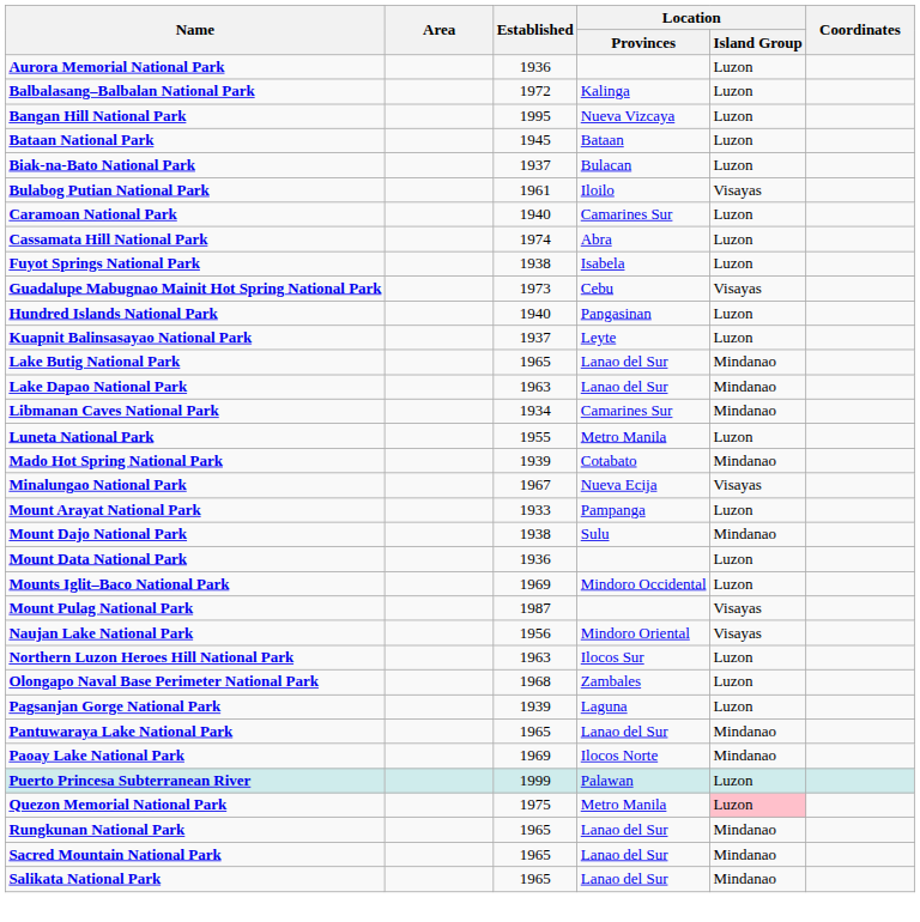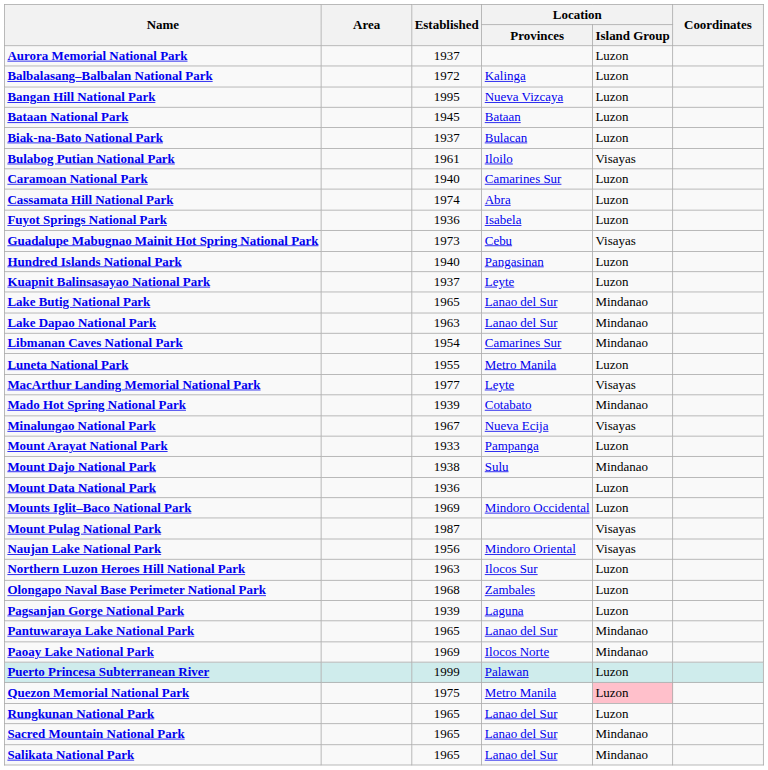 <table class="wikitable sortable toptextcells">
 <tr style="vertical-align:middle;">
 <th rowspan="2" scope="col">Name</th>
 <th rowspan="2" scope="col" style="width:6.5em;">Area</th>
 <th rowspan="2" scope="col">Established</th>
 <th colspan="2" scope="col" style="width:8em;">Location</th>
 <th rowspan="2" scope="col" style="width:6.5em;">Coordinates</th>
 </tr>
 <tr>
 <th>Provinces</th>
 <th>Island Group</th>
 </tr>
 <tr>
 <th scope="row" style="text-align:left;background-color:initial;"><a href='#'>Aurora Memorial National Park</a></th>
 <td style="text-align:right;"></td>
-<td style="text-align:center;">1936</td>
+<td style="text-align:center;">1937</td>
 <td></td>
 <td>Luzon</td>
 <td style="text-align:center;font-size:90%;" data-sort-value="15.58423"></td>
 </tr>
 <tr>
 <th scope="row" style="text-align:left;background-color:initial;"><a href='#'>Balbalasang–Balbalan National Park</a></th>
 <td style="text-align:right;"></td>
 <td style="text-align:center;">1972</td>
 <td><a href='#'>Kalinga</a></td>
 <td>Luzon</td>
 <td style="text-align:center;font-size:90%;" data-sort-value="17.45000"></td>
 </tr>
 <tr>
 <th scope="row" style="text-align:left;background-color:initial;"><a href='#'>Bangan Hill National Park</a></th>
 <td style="text-align:right;"></td>
 <td style="text-align:center;">1995</td>
 <td><a href='#'>Nueva Vizcaya</a></td>
 <td>Luzon</td>
 <td style="text-align:center;font-size:90%;" data-sort-value="16.48333"></td>
 </tr>
 <tr>
 <th scope="row" style="text-align:left;background-color:initial;"><a href='#'>Bataan National Park</a></th>
 <td style="text-align:right;"></td>
 <td style="text-align:center;">1945</td>
 <td><a href='#'>Bataan</a></td>
 <td>Luzon</td>
 <td style="text-align:center;font-size:90%;" data-sort-value="14.60602"></td>
 </tr>
 <tr>
 <th scope="row" style="text-align:left;background-color:initial;"><a href='#'>Biak-na-Bato National Park</a></th>
 <td style="text-align:right;"></td>
 <td style="text-align:center;">1937</td>
 <td><a href='#'>Bulacan</a></td>
 <td>Luzon</td>
 <td style="text-align:center;font-size:90%;" data-sort-value="15.11875"></td>
 </tr>
 <tr>
 <th scope="row" style="text-align:left;background-color:initial;"><a href='#'>Bulabog Putian National Park</a></th>
 <td style="text-align:right;"></td>
 <td style="text-align:center;">1961</td>
 <td><a href='#'>Iloilo</a></td>
 <td>Visayas</td>
 <td style="text-align:center;font-size:90%;" data-sort-value="11.03370"></td>
 </tr>
 <tr>
 <th scope="row" style="text-align:left;background-color:initial;"><a href='#'>Caramoan National Park</a></th>
 <td style="text-align:right;"></td>
 <td style="text-align:center;">1940</td>
 <td><a href='#'>Camarines Sur</a></td>
 <td>Luzon</td>
 <td style="text-align:center;font-size:90%;" data-sort-value="13.78036"></td>
 </tr>
 <tr>
 <th scope="row" style="text-align:left;background-color:initial;"><a href='#'>Cassamata Hill National Park</a></th>
 <td style="text-align:right;"></td>
 <td style="text-align:center;">1974</td>
 <td><a href='#'>Abra</a></td>
 <td>Luzon</td>
 <td style="text-align:center;font-size:90%;" data-sort-value="17.59122"></td>
 </tr>
 <tr>
 <th scope="row" style="text-align:left;background-color:initial;"><a href='#'>Fuyot Springs National Park</a></th>
 <td style="text-align:right;"></td>
-<td style="text-align:center;">1938</td>
+<td style="text-align:center;">1936</td>
 <td><a href='#'>Isabela</a></td>
 <td>Luzon</td>
 <td style="text-align:center;font-size:90%;" data-sort-value="17.21116"></td>
 </tr>
 <tr>
 <th scope="row" style="text-align:left;background-color:initial;"><a href='#'>Guadalupe Mabugnao Mainit Hot Spring National Park</a></th>
 <td style="text-align:right;"></td>
 <td style="text-align:center;">1973</td>
 <td><a href='#'>Cebu</a></td>
 <td>Visayas</td>
 <td style="text-align:center;font-size:90%;" data-sort-value="10.13357"></td>
 </tr>
 <tr>
 <th scope="row" style="text-align:left;background-color:initial;"><a href='#'>Hundred Islands National Park</a></th>
 <td style="text-align:right;"></td>
 <td style="text-align:center;">1940</td>
 <td><a href='#'>Pangasinan</a></td>
 <td>Luzon</td>
 <td style="text-align:center;font-size:90%;" data-sort-value="16.20050"></td>
 </tr>
 <tr>
 <th scope="row" style="text-align:left;background-color:initial;"><a href='#'>Kuapnit Balinsasayao National Park</a></th>
 <td style="text-align:right;"></td>
 <td style="text-align:center;">1937</td>
 <td><a href='#'>Leyte</a></td>
 <td>Luzon</td>
 <td style="text-align:center;font-size:90%;" data-sort-value="10.64581"></td>
 </tr>
 <tr>
 <th scope="row" style="text-align:left;background-color:initial;"><a href='#'>Lake Butig National Park</a></th>
 <td style="text-align:right;"></td>
 <td style="text-align:center;">1965</td>
 <td><a href='#'>Lanao del Sur</a></td>
 <td>Mindanao</td>
 <td style="text-align:center;font-size:90%;" data-sort-value="7.73523"></td>
 </tr>
 <tr>
 <th scope="row" style="text-align:left;background-color:initial;"><a href='#'>Lake Dapao National Park</a></th>
 <td style="text-align:right;"></td>
 <td style="text-align:center;">1963</td>
 <td><a href='#'>Lanao del Sur</a></td>
 <td>Mindanao</td>
 <td style="text-align:center;font-size:90%;" data-sort-value="7.78782"></td>
 </tr>
 <tr>
 <th scope="row" style="text-align:left;background-color:initial;"><a href='#'>Libmanan Caves National Park</a></th>
 <td style="text-align:right;"></td>
-<td style="text-align:center;">1934</td>
+<td style="text-align:center;">1954</td>
 <td><a href='#'>Camarines Sur</a></td>
 <td>Mindanao</td>
 <td style="text-align:center;font-size:90%;" data-sort-value="13.65000"></td>
 </tr>
 <tr>
 <th scope="row" style="text-align:left;background-color:initial;"><a href='#'>Luneta National Park</a></th>
 <td style="text-align:right;"></td>
 <td style="text-align:center;">1955</td>
 <td><a href='#'>Metro Manila</a></td>
 <td>Luzon</td>
 <td style="text-align:center;font-size:90%;" data-sort-value="14.58325"></td>
+</tr>
+<tr>
+<th scope="row" style="text-align:left;background-color:initial;"><a href='#'>MacArthur Landing Memorial National Park</a></th>
+<td style="text-align:right;"></td>
+<td style="text-align:center;">1977</td>
+<td><a href='#'>Leyte</a></td>
+<td>Visayas</td>
+<td style="text-align:center;font-size:90%;" data-sort-value="11.17207"></td>
 </tr>
 <tr>
 <th scope="row" style="text-align:left;background-color:initial;"><a href='#'>Mado Hot Spring National Park</a></th>
 <td style="text-align:right;"></td>
 <td style="text-align:center;">1939</td>
 <td><a href='#'>Cotabato</a></td>
 <td>Mindanao</td>
 <td style="text-align:center;font-size:90%;" data-sort-value="7.21667"></td>
 </tr>
 <tr>
 <th scope="row" style="text-align:left;background-color:initial;"><a href='#'>Minalungao National Park</a></th>
 <td style="text-align:right;"></td>
 <td style="text-align:center;">1967</td>
 <td><a href='#'>Nueva Ecija</a></td>
 <td>Visayas</td>
 <td style="text-align:center;font-size:90%;" data-sort-value="15.30738"></td>
 </tr>
 <tr>
 <th scope="row" style="text-align:left;background-color:initial;"><a href='#'>Mount Arayat National Park</a></th>
 <td style="text-align:right;"></td>
 <td style="text-align:center;">1933</td>
 <td><a href='#'>Pampanga</a></td>
 <td>Luzon</td>
 <td style="text-align:center;font-size:90%;" data-sort-value="15.20373"></td>
 </tr>
 <tr>
 <th scope="row" style="text-align:left;background-color:initial;"><a href='#'>Mount Dajo National Park</a></th>
 <td style="text-align:right;"></td>
 <td style="text-align:center;">1938</td>
 <td><a href='#'>Sulu</a></td>
 <td>Mindanao</td>
 <td style="text-align:center;font-size:90%;" data-sort-value="6.01293"></td>
 </tr>
 <tr>
 <th scope="row" style="text-align:left;background-color:initial;"><a href='#'>Mount Data National Park</a></th>
 <td style="text-align:right;"></td>
 <td style="text-align:center;">1936</td>
 <td></td>
 <td>Luzon</td>
 <td style="text-align:center;font-size:90%;" data-sort-value="16.87804"></td>
 </tr>
 <tr>
 <th scope="row" style="text-align:left;background-color:initial;"><a href='#'>Mounts Iglit–Baco National Park</a></th>
 <td style="text-align:right;"></td>
 <td style="text-align:center;">1969</td>
 <td><a href='#'>Mindoro Occidental</a></td>
 <td>Luzon</td>
 <td style="text-align:center;font-size:90%;" data-sort-value="12.74340"></td>
 </tr>
 <tr>
 <th scope="row" style="text-align:left;background-color:initial;"><a href='#'>Mount Pulag National Park</a></th>
 <td style="text-align:right;"></td>
 <td style="text-align:center;">1987</td>
 <td></td>
 <td>Visayas</td>
 <td style="text-align:center;font-size:90%;" data-sort-value="16.58357"></td>
 </tr>
 <tr>
 <th scope="row" style="text-align:left;background-color:initial;"><a href='#'>Naujan Lake National Park</a></th>
 <td style="text-align:right;"></td>
 <td style="text-align:center;">1956</td>
 <td><a href='#'>Mindoro Oriental</a></td>
 <td>Visayas</td>
 <td style="text-align:center;font-size:90%;" data-sort-value="13.17270"></td>
 </tr>
 <tr>
 <th scope="row" style="text-align:left;background-color:initial;"><a href='#'>Northern Luzon Heroes Hill National Park</a></th>
 <td style="text-align:right;"></td>
 <td style="text-align:center;">1963</td>
 <td><a href='#'>Ilocos Sur</a></td>
 <td>Luzon</td>
 <td style="text-align:center;font-size:90%;" data-sort-value="17.48614"></td>
 </tr>
 <tr>
 <th scope="row" style="text-align:left;background-color:initial;"><a href='#'>Olongapo Naval Base Perimeter National Park</a></th>
 <td style="text-align:right;"></td>
 <td style="text-align:center;">1968</td>
 <td><a href='#'>Zambales</a></td>
 <td>Luzon</td>
 <td style="text-align:center;font-size:90%;" data-sort-value="14.82685"></td>
 </tr>
 <tr>
 <th scope="row" style="text-align:left;background-color:initial;"><a href='#'>Pagsanjan Gorge National Park</a></th>
 <td style="text-align:right;"></td>
 <td style="text-align:center;">1939</td>
 <td><a href='#'>Laguna</a></td>
 <td>Luzon</td>
 <td style="text-align:center;font-size:90%;" data-sort-value="14.26667"></td>
 </tr>
 <tr>
 <th scope="row" style="text-align:left;background-color:initial;"><a href='#'>Pantuwaraya Lake National Park</a></th>
 <td style="text-align:right;"></td>
 <td style="text-align:center;">1965</td>
 <td><a href='#'>Lanao del Sur</a></td>
 <td>Mindanao</td>
 <td style="text-align:center;font-size:90%;" data-sort-value="8.03333"></td>
 </tr>
 <tr>
 <th scope="row" style="text-align:left;background-color:initial;"><a href='#'>Paoay Lake National Park</a></th>
 <td style="text-align:right;"></td>
 <td style="text-align:center;">1969</td>
 <td><a href='#'>Ilocos Norte</a></td>
 <td>Mindanao</td>
 <td style="text-align:center;font-size:90%;" data-sort-value="18.12114"></td>
 </tr>
 <tr style="vertical-align:top;background-color:#CFECEC;">
 <th scope="row" style="text-align:left;background-color:initial;"><a href='#'>Puerto Princesa Subterranean River </a></th>
 <td style="text-align:right;"></td>
 <td style="text-align:center;">1999</td>
 <td><a href='#'>Palawan</a></td>
 <td>Luzon</td>
 <td style="text-align:center;font-size:90%;" data-sort-value="10.1667"></td>
 </tr>
 <tr>
 <th scope="row" style="text-align:left;background-color:initial;"><a href='#'>Quezon Memorial National Park</a></th>
 <td style="text-align:right;"></td>
 <td style="text-align:center;">1975</td>
 <td><a href='#'>Metro Manila</a></td>
 <td style="background: pink;">Luzon</td>
 <td style="text-align:center;font-size:90%;" data-sort-value="14.65110"></td>
 </tr>
 <tr>
 <th scope="row" style="text-align:left;background-color:initial;"><a href='#'>Rungkunan National Park</a></th>
 <td style="text-align:right;"></td>
 <td style="text-align:center;">1965</td>
 <td><a href='#'>Lanao del Sur</a></td>
-<td>Mindanao</td>
+<td>Luzon</td>
 <td style="text-align:center;font-size:90%;" data-sort-value="8.06100"></td>
 </tr>
 <tr>
 <th scope="row" style="text-align:left;background-color:initial;"><a href='#'>Sacred Mountain National Park</a></th>
 <td style="text-align:right;"></td>
 <td style="text-align:center;">1965</td>
 <td><a href='#'>Lanao del Sur</a></td>
 <td>Mindanao</td>
 <td style="text-align:center;font-size:90%;" data-sort-value="8.02120"></td>
 </tr>
 <tr>
 <th scope="row" style="text-align:left;background-color:initial;"><a href='#'>Salikata National Park</a></th>
 <td style="text-align:right;"></td>
 <td style="text-align:center;">1965</td>
 <td><a href='#'>Lanao del Sur</a></td>
 <td>Mindanao</td>
 <td style="text-align:center;font-size:90%;" data-sort-value="7.87046"></td>
 </tr>
 </table>
